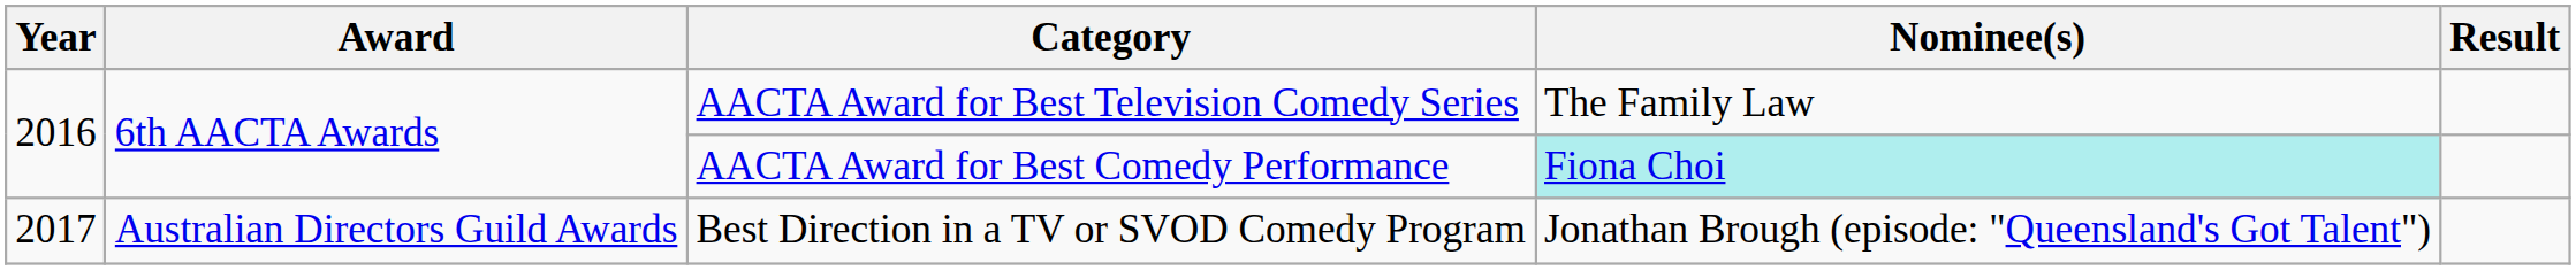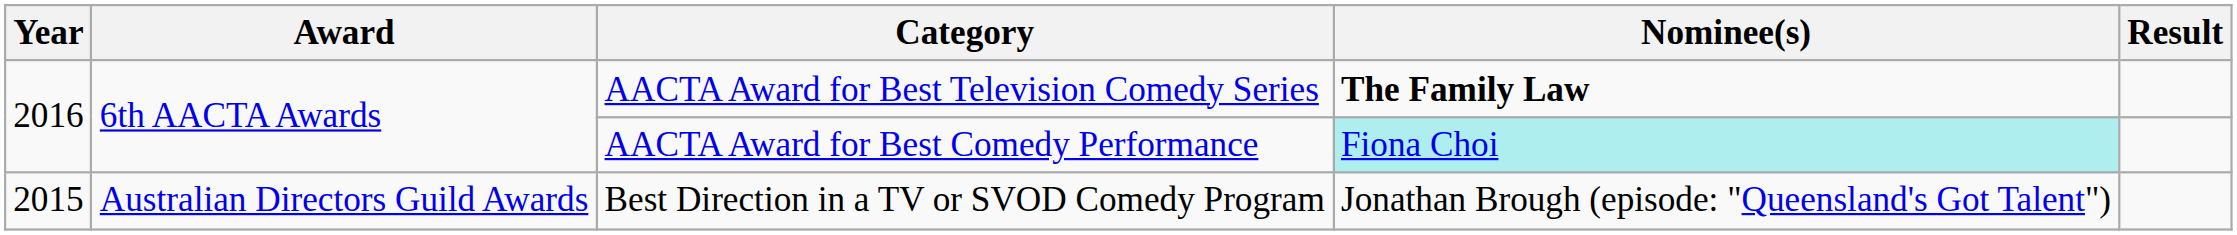 <table class="wikitable">
 <tr>
 <th>Year</th>
 <th>Award</th>
 <th>Category</th>
 <th>Nominee(s)</th>
 <th>Result</th>
 </tr>
 <tr>
 <td rowspan="2">2016</td>
 <td rowspan="2"><a href='#'>6th AACTA Awards</a></td>
 <td><a href='#'>AACTA Award for Best Television Comedy Series</a></td>
-<td>The Family Law</td>
+<td><strong>The Family Law</strong></td>
 <td></td>
 </tr>
 <tr>
 <td><a href='#'>AACTA Award for Best Comedy Performance</a></td>
 <td style="background: paleturquoise;"><a href='#'>Fiona Choi</a></td>
 <td></td>
 </tr>
 <tr>
-<td>2017</td>
+<td>2015</td>
 <td><a href='#'>Australian Directors Guild Awards</a></td>
 <td>Best Direction in a TV or SVOD Comedy Program</td>
 <td>Jonathan Brough (episode: "<a href='#'>Queensland's Got Talent</a>")</td>
 <td></td>
 </tr>
 </table>
